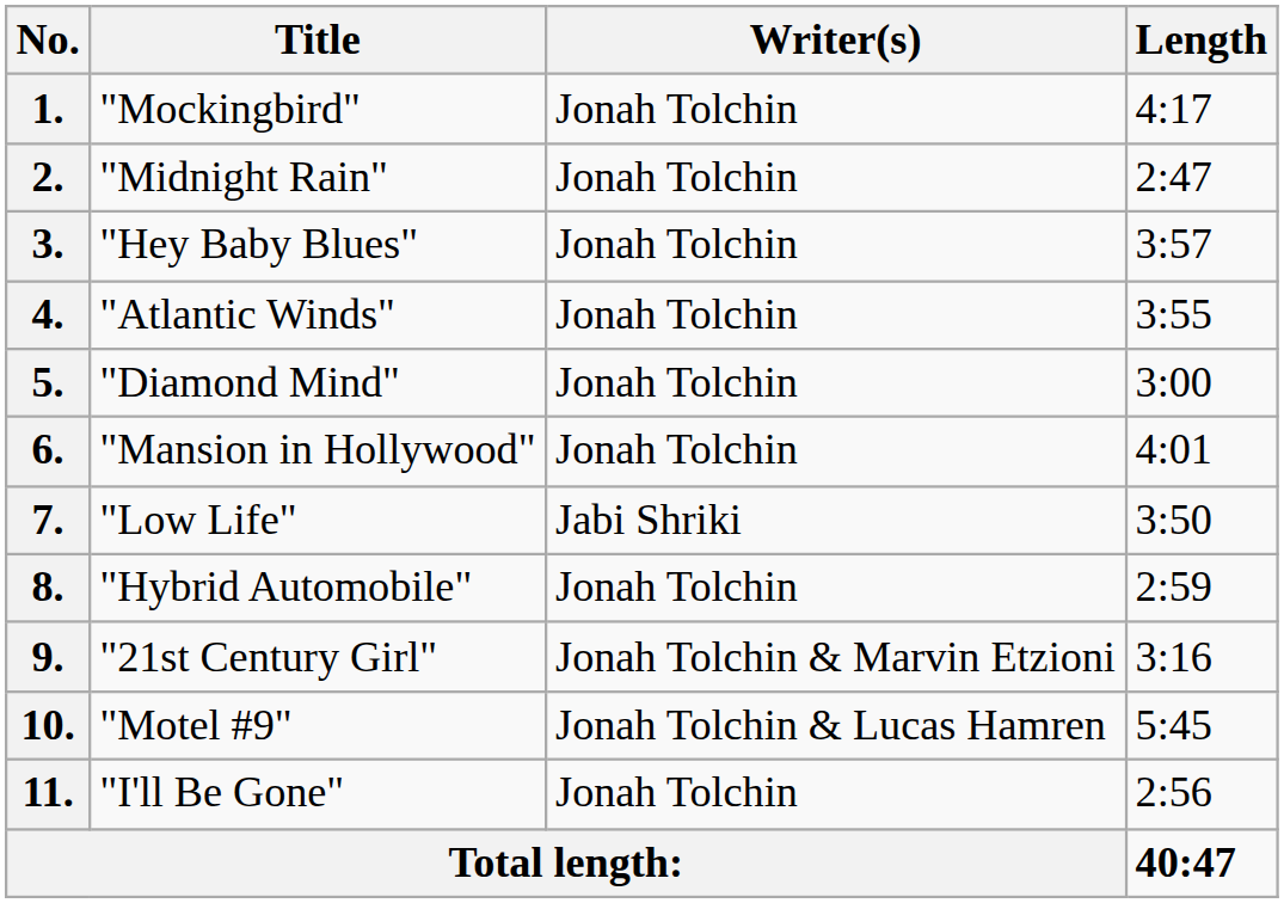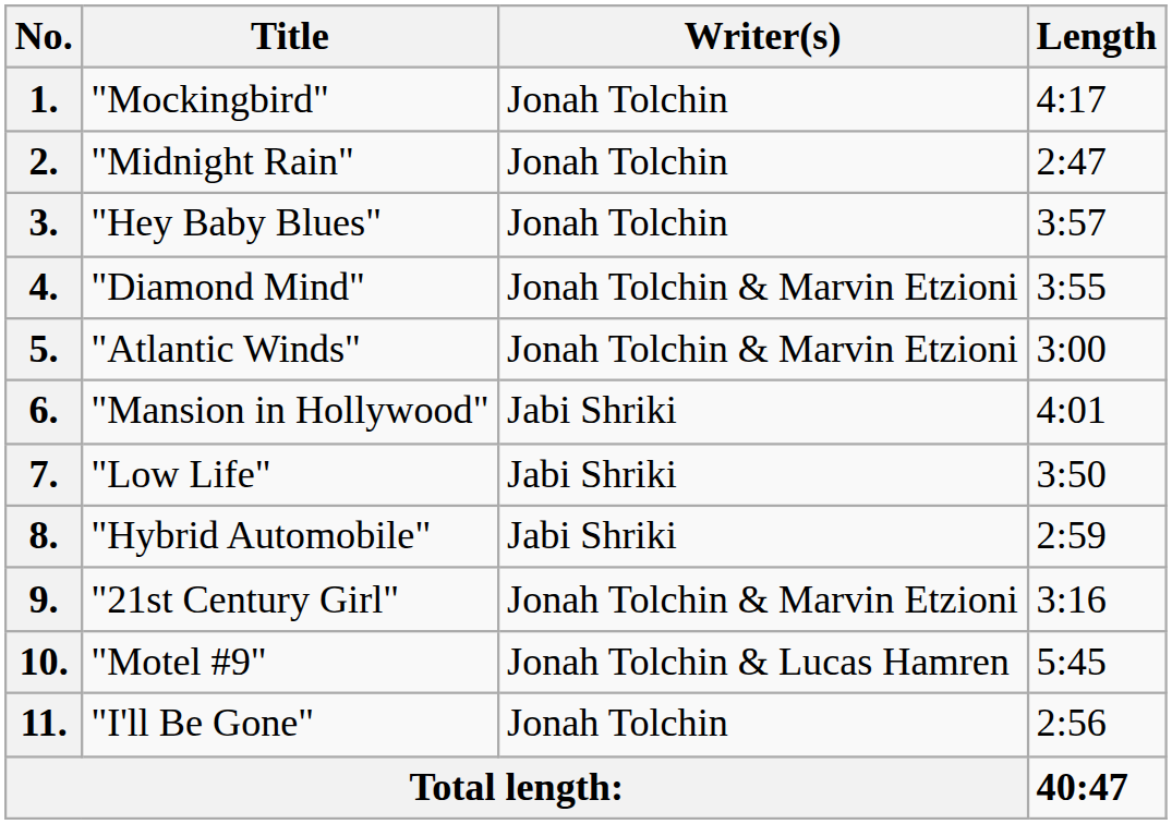 <table class="wikitable">
 <tr>
 <th><abbr>No.</abbr></th>
 <th>Title</th>
 <th>Writer(s)</th>
 <th>Length</th>
 </tr>
 <tr>
 <th>1.</th>
 <td>"Mockingbird"</td>
 <td>Jonah Tolchin</td>
 <td>4:17</td>
 </tr>
 <tr>
 <th>2.</th>
 <td>"Midnight Rain"</td>
 <td>Jonah Tolchin</td>
 <td>2:47</td>
 </tr>
 <tr>
 <th>3.</th>
 <td>"Hey Baby Blues"</td>
 <td>Jonah Tolchin</td>
 <td>3:57</td>
 </tr>
 <tr>
 <th>4.</th>
-<td>"Atlantic Winds"</td>
-<td>Jonah Tolchin</td>
+<td>"Diamond Mind"</td>
+<td>Jonah Tolchin & Marvin Etzioni</td>
 <td>3:55</td>
 </tr>
 <tr>
 <th>5.</th>
-<td>"Diamond Mind"</td>
-<td>Jonah Tolchin</td>
+<td>"Atlantic Winds"</td>
+<td>Jonah Tolchin & Marvin Etzioni</td>
 <td>3:00</td>
 </tr>
 <tr>
 <th>6.</th>
 <td>"Mansion in Hollywood"</td>
-<td>Jonah Tolchin</td>
+<td>Jabi Shriki</td>
 <td>4:01</td>
 </tr>
 <tr>
 <th>7.</th>
 <td>"Low Life"</td>
 <td>Jabi Shriki</td>
 <td>3:50</td>
 </tr>
 <tr>
 <th>8.</th>
 <td>"Hybrid Automobile"</td>
-<td>Jonah Tolchin</td>
+<td>Jabi Shriki</td>
 <td>2:59</td>
 </tr>
 <tr>
 <th>9.</th>
 <td>"21st Century Girl"</td>
 <td>Jonah Tolchin & Marvin Etzioni</td>
 <td>3:16</td>
 </tr>
 <tr>
 <th>10.</th>
 <td>"Motel #9"</td>
 <td>Jonah Tolchin & Lucas Hamren</td>
 <td>5:45</td>
 </tr>
 <tr>
 <th>11.</th>
 <td>"I'll Be Gone"</td>
 <td>Jonah Tolchin</td>
 <td>2:56</td>
 </tr>
 <tr>
 <th colspan="3">Total length:</th>
 <td><strong>40:47</strong></td>
 </tr>
 </table>
